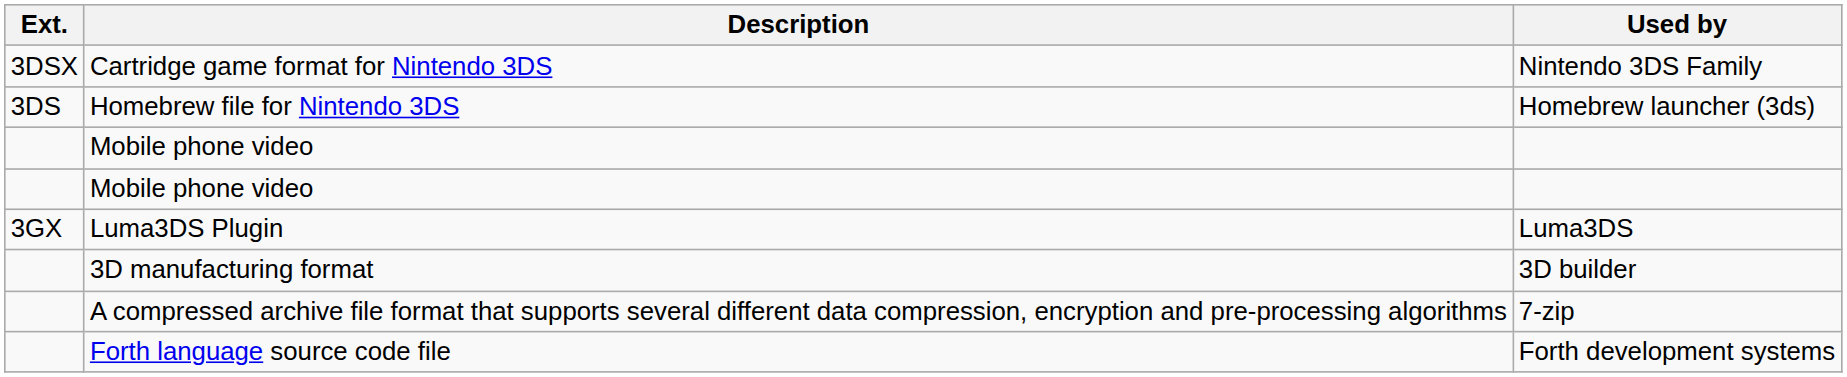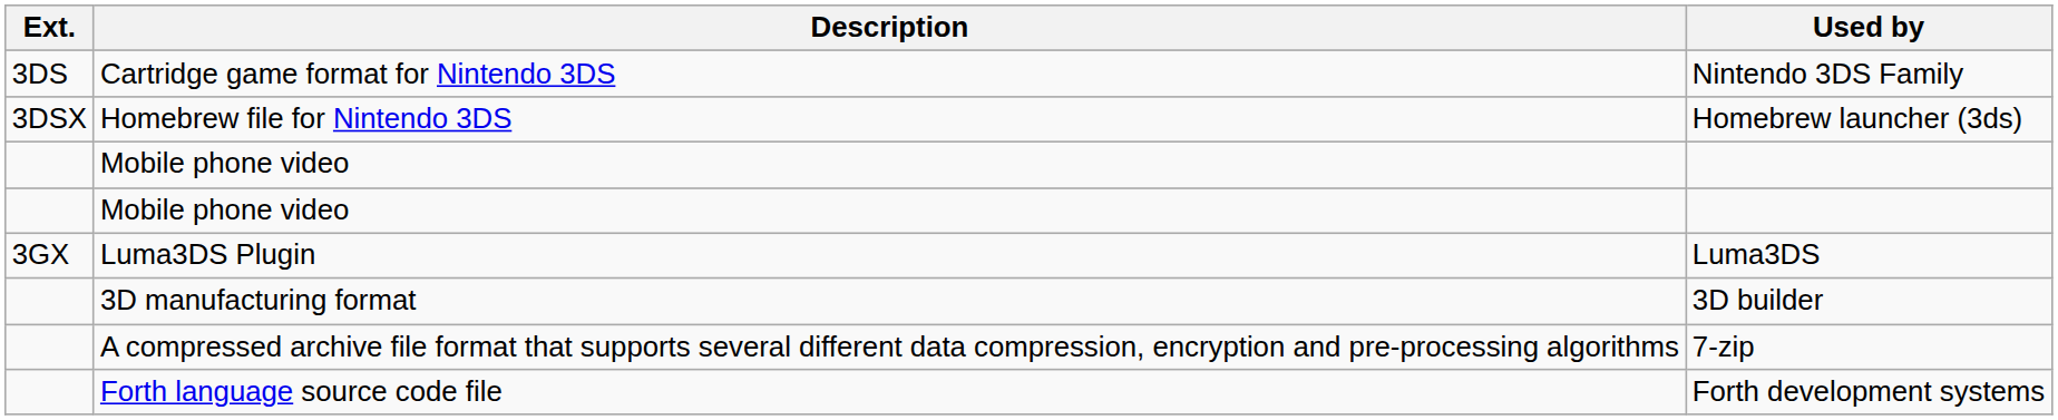 <table class="wikitable sortable">
 <tr>
 <th>Ext.</th>
 <th>Description</th>
 <th>Used by</th>
 </tr>
 <tr>
-<td>3DSX</td>
+<td>3DS</td>
 <td>Cartridge game format for <a href='#'>Nintendo 3DS</a></td>
 <td>Nintendo 3DS Family</td>
 </tr>
 <tr>
-<td>3DS</td>
+<td>3DSX</td>
 <td>Homebrew file for <a href='#'>Nintendo 3DS</a></td>
 <td>Homebrew launcher (3ds)</td>
 </tr>
 <tr>
 <td></td>
 <td>Mobile phone video</td>
 <td></td>
 </tr>
 <tr>
 <td></td>
 <td>Mobile phone video</td>
 <td></td>
 </tr>
 <tr>
 <td>3GX</td>
 <td>Luma3DS Plugin</td>
 <td>Luma3DS</td>
 </tr>
 <tr>
 <td></td>
 <td>3D manufacturing format</td>
 <td>3D builder</td>
 </tr>
 <tr>
 <td></td>
 <td>A compressed archive file format that supports several different data compression, encryption and pre-processing algorithms</td>
 <td>7-zip</td>
 </tr>
 <tr>
 <td></td>
 <td><a href='#'>Forth language</a> source code file</td>
 <td>Forth development systems</td>
 </tr>
 </table>
